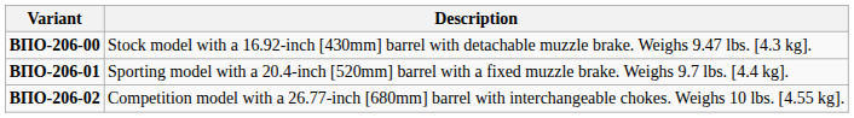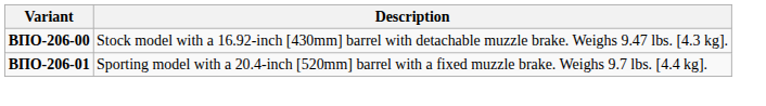 <table class="wikitable">
 <tr>
 <th>Variant</th>
 <th>Description</th>
 </tr>
 <tr>
 <td><strong>ВПО-206-00</strong></td>
 <td>Stock model with a 16.92-inch [430mm] barrel with detachable muzzle brake. Weighs 9.47 lbs. [4.3 kg].</td>
 </tr>
 <tr>
 <td><strong>ВПО-206-01</strong></td>
 <td>Sporting model with a 20.4-inch [520mm] barrel with a fixed muzzle brake. Weighs 9.7 lbs. [4.4 kg].</td>
 </tr>
-<tr>
-<td><strong>ВПО-206-02</strong></td>
-<td>Competition model with a 26.77-inch [680mm] barrel with interchangeable chokes. Weighs 10 lbs. [4.55 kg].</td>
-</tr>
 </table>
